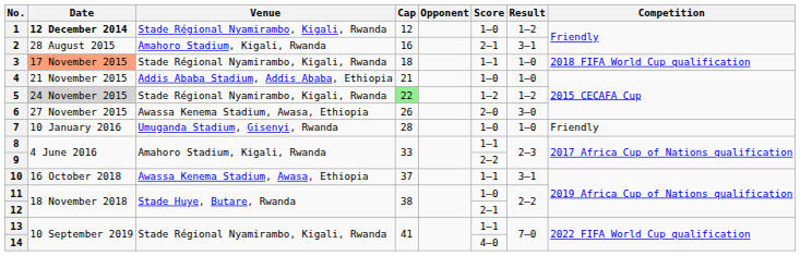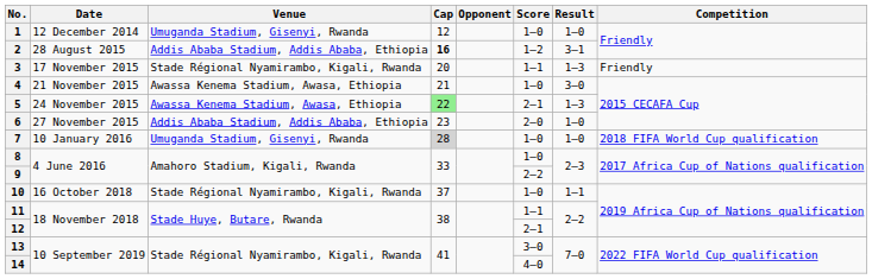 <table class="wikitable sortable plainrowheaders">
 <tr>
 <th scope=col>No.</th>
 <th scope=col data-sort-type=date>Date</th>
 <th scope=col>Venue</th>
 <th scope=col>Cap</th>
 <th scope=col>Opponent</th>
 <th scope=col>Score</th>
 <th scope=col>Result</th>
 <th scope=col>Competition</th>
 </tr>
 <tr>
 <th scope=row>1</th>
-<td><strong>12 December 2014</strong></td>
-<td><a href='#'>Stade Régional Nyamirambo</a>, <a href='#'>Kigali</a>, Rwanda</td>
+<td>12 December 2014</td>
+<td><a href='#'>Umuganda Stadium</a>, <a href='#'>Gisenyi</a>, Rwanda</td>
 <td align=center>12</td>
 <td></td>
 <td align=center>1–0</td>
-<td align=center>1–2</td>
+<td align=center>1–0</td>
 <td rowspan=2><a href='#'>Friendly</a></td>
 </tr>
 <tr>
 <th scope=row>2</th>
 <td>28 August 2015</td>
-<td><a href='#'>Amahoro Stadium</a>, Kigali, Rwanda</td>
-<td align=center>16</td>
+<td><a href='#'>Addis Ababa Stadium</a>, <a href='#'>Addis Ababa</a>, Ethiopia</td>
+<td align=center><strong>16</strong></td>
 <td></td>
-<td align=center>2–1</td>
+<td align=center>1–2</td>
 <td align=center>3–1</td>
 </tr>
 <tr>
 <th scope=row>3</th>
-<td style="background: lightsalmon;">17 November 2015</td>
+<td>17 November 2015</td>
 <td>Stade Régional Nyamirambo, Kigali, Rwanda</td>
-<td align=center>18</td>
+<td align=center>20</td>
 <td></td>
 <td align=center>1–1</td>
-<td align=center>1–0</td>
-<td><a href='#'>2018 FIFA World Cup qualification</a></td>
+<td align=center>1–3</td>
+<td>Friendly</td>
 </tr>
 <tr>
 <th scope=row>4</th>
 <td>21 November 2015</td>
-<td><a href='#'>Addis Ababa Stadium</a>, <a href='#'>Addis Ababa</a>, Ethiopia</td>
+<td>Awassa Kenema Stadium, Awasa, Ethiopia</td>
 <td align=center>21</td>
 <td></td>
 <td align=center>1–0</td>
-<td align=center>1–0</td>
+<td align=center>3–0</td>
 <td rowspan=3><a href='#'>2015 CECAFA Cup</a></td>
 </tr>
 <tr>
 <th scope=row>5</th>
-<td style="background: lightgrey;">24 November 2015</td>
-<td>Stade Régional Nyamirambo, Kigali, Rwanda</td>
+<td>24 November 2015</td>
+<td><a href='#'>Awassa Kenema Stadium</a>, <a href='#'>Awasa</a>, Ethiopia</td>
 <td align=center style="background: lightgreen;">22</td>
 <td></td>
-<td align=center>1–2</td>
-<td align=center>1–2</td>
+<td align=center>2–1</td>
+<td align=center>1–3</td>
 </tr>
 <tr>
 <th scope=row>6</th>
 <td>27 November 2015</td>
-<td>Awassa Kenema Stadium, Awasa, Ethiopia</td>
-<td align=center>26</td>
+<td><a href='#'>Addis Ababa Stadium</a>, <a href='#'>Addis Ababa</a>, Ethiopia</td>
+<td align=center>23</td>
 <td></td>
 <td align=center>2–0</td>
-<td align=center>3–0</td>
+<td align=center>1–0</td>
 </tr>
 <tr>
 <th scope=row>7</th>
 <td>10 January 2016</td>
 <td><a href='#'>Umuganda Stadium</a>, <a href='#'>Gisenyi</a>, Rwanda</td>
-<td align=center>28</td>
+<td align=center style="background: lightgrey;">28</td>
 <td></td>
 <td align=center>1–0</td>
 <td align=center>1–0</td>
-<td>Friendly</td>
+<td><a href='#'>2018 FIFA World Cup qualification</a></td>
 </tr>
 <tr>
 <th scope=row>8</th>
 <td rowspan=2>4 June 2016</td>
 <td rowspan=2>Amahoro Stadium, Kigali, Rwanda</td>
 <td rowspan=2 align=center>33</td>
 <td rowspan=2></td>
-<td align=center>1–1</td>
+<td align=center>1–0</td>
 <td rowspan=2 align=center>2–3</td>
 <td rowspan=2><a href='#'>2017 Africa Cup of Nations qualification</a></td>
 </tr>
 <tr>
 <th scope=row>9</th>
 <td align=center>2–2</td>
 </tr>
 <tr>
 <th scope=row>10</th>
 <td>16 October 2018</td>
-<td><a href='#'>Awassa Kenema Stadium</a>, <a href='#'>Awasa</a>, Ethiopia</td>
+<td>Stade Régional Nyamirambo, Kigali, Rwanda</td>
 <td align=center>37</td>
 <td></td>
+<td align=center>1–0</td>
 <td align=center>1–1</td>
-<td align=center>3–1</td>
 <td rowspan=3><a href='#'>2019 Africa Cup of Nations qualification</a></td>
 </tr>
 <tr>
 <th scope=row>11</th>
 <td rowspan=2>18 November 2018</td>
 <td rowspan=2><a href='#'>Stade Huye</a>, <a href='#'>Butare</a>, Rwanda</td>
 <td rowspan=2 align=center>38</td>
 <td rowspan=2></td>
-<td align=center>1–0</td>
+<td align=center>1–1</td>
 <td rowspan=2 align=center>2–2</td>
 </tr>
 <tr>
 <th scope=row>12</th>
 <td align=center>2–1</td>
 </tr>
 <tr>
 <th scope=row>13</th>
 <td rowspan=2>10 September 2019</td>
 <td rowspan=2>Stade Régional Nyamirambo, Kigali, Rwanda</td>
 <td align=center rowspan=2>41</td>
 <td rowspan=2></td>
-<td align=center>1–1</td>
+<td align=center>3–0</td>
 <td align=center rowspan=2>7–0</td>
 <td rowspan=2><a href='#'>2022 FIFA World Cup qualification</a></td>
 </tr>
 <tr>
 <th scope=row>14</th>
 <td align=center>4–0</td>
 </tr>
 </table>
